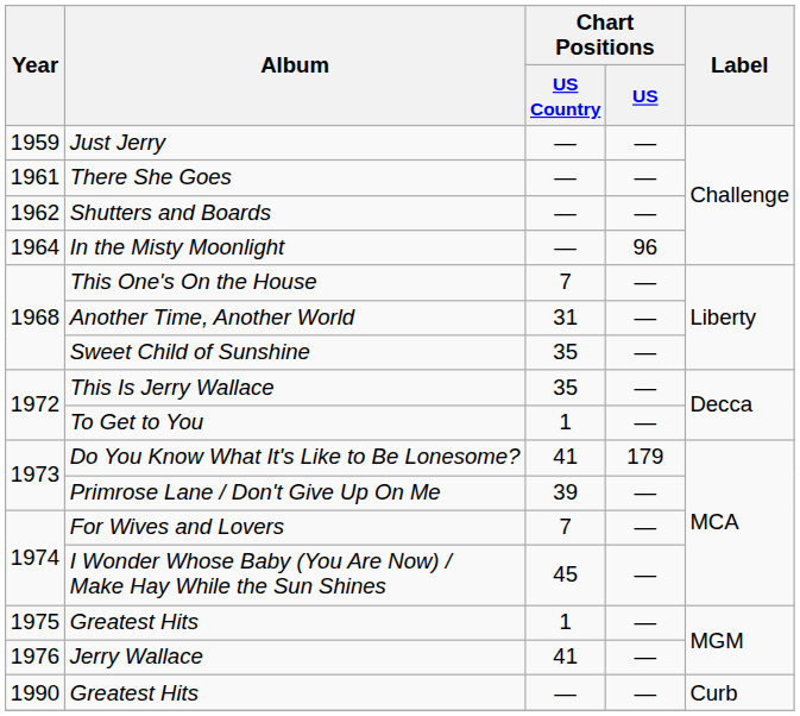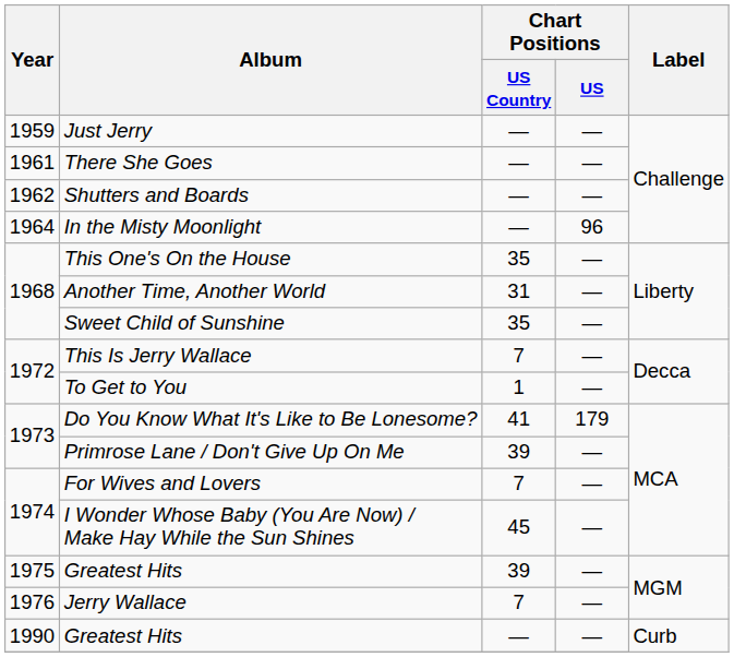 <table class="wikitable">
 <tr>
 <th rowspan="2">Year</th>
 <th rowspan="2">Album</th>
 <th colspan="2">Chart Positions</th>
 <th rowspan="2">Label</th>
 </tr>
 <tr>
 <th style="width:50px;"><small><a href='#'>US Country</a></small></th>
 <th style="width:50px;"><small><a href='#'>US</a></small></th>
 </tr>
 <tr>
 <td>1959</td>
 <td><em>Just Jerry</em></td>
 <td style="text-align:center;">—</td>
 <td style="text-align:center;">—</td>
 <td rowspan="4">Challenge</td>
 </tr>
 <tr>
 <td>1961</td>
 <td><em>There She Goes</em></td>
 <td style="text-align:center;">—</td>
 <td style="text-align:center;">—</td>
 </tr>
 <tr>
 <td>1962</td>
 <td><em>Shutters and Boards</em></td>
 <td style="text-align:center;">—</td>
 <td style="text-align:center;">—</td>
 </tr>
 <tr>
 <td>1964</td>
 <td><em>In the Misty Moonlight</em></td>
 <td style="text-align:center;">—</td>
 <td style="text-align:center;">96</td>
 </tr>
 <tr>
 <td rowspan="3">1968</td>
 <td><em>This One's On the House</em></td>
-<td style="text-align:center;">7</td>
+<td style="text-align:center;">35</td>
 <td style="text-align:center;">—</td>
 <td rowspan="3">Liberty</td>
 </tr>
 <tr>
 <td><em>Another Time, Another World</em></td>
 <td style="text-align:center;">31</td>
 <td style="text-align:center;">—</td>
 </tr>
 <tr>
 <td><em>Sweet Child of Sunshine</em></td>
 <td style="text-align:center;">35</td>
 <td style="text-align:center;">—</td>
 </tr>
 <tr>
 <td rowspan="2">1972</td>
 <td><em>This Is Jerry Wallace</em></td>
-<td style="text-align:center;">35</td>
+<td style="text-align:center;">7</td>
 <td style="text-align:center;">—</td>
 <td rowspan="2">Decca</td>
 </tr>
 <tr>
 <td><em>To Get to You</em></td>
 <td style="text-align:center;">1</td>
 <td style="text-align:center;">—</td>
 </tr>
 <tr>
 <td rowspan="2">1973</td>
 <td><em>Do You Know What It's Like to Be Lonesome?</em></td>
 <td style="text-align:center;">41</td>
 <td style="text-align:center;">179</td>
 <td rowspan="4">MCA</td>
 </tr>
 <tr>
 <td><em>Primrose Lane / Don't Give Up On Me</em></td>
 <td style="text-align:center;">39</td>
 <td style="text-align:center;">—</td>
 </tr>
 <tr>
 <td rowspan="2">1974</td>
 <td><em>For Wives and Lovers</em></td>
 <td style="text-align:center;">7</td>
 <td style="text-align:center;">—</td>
 </tr>
 <tr>
 <td><em>I Wonder Whose Baby (You Are Now) /<br>Make Hay While the Sun Shines</em></td>
 <td style="text-align:center;">45</td>
 <td style="text-align:center;">—</td>
 </tr>
 <tr>
 <td>1975</td>
 <td><em>Greatest Hits</em></td>
-<td style="text-align:center;">1</td>
+<td style="text-align:center;">39</td>
 <td style="text-align:center;">—</td>
 <td rowspan="2">MGM</td>
 </tr>
 <tr>
 <td>1976</td>
 <td><em>Jerry Wallace</em></td>
-<td style="text-align:center;">41</td>
+<td style="text-align:center;">7</td>
 <td style="text-align:center;">—</td>
 </tr>
 <tr>
 <td>1990</td>
 <td><em>Greatest Hits</em></td>
 <td style="text-align:center;">—</td>
 <td style="text-align:center;">—</td>
 <td rowspan="2">Curb</td>
 </tr>
 <tr>
 </tr>
 </table>
